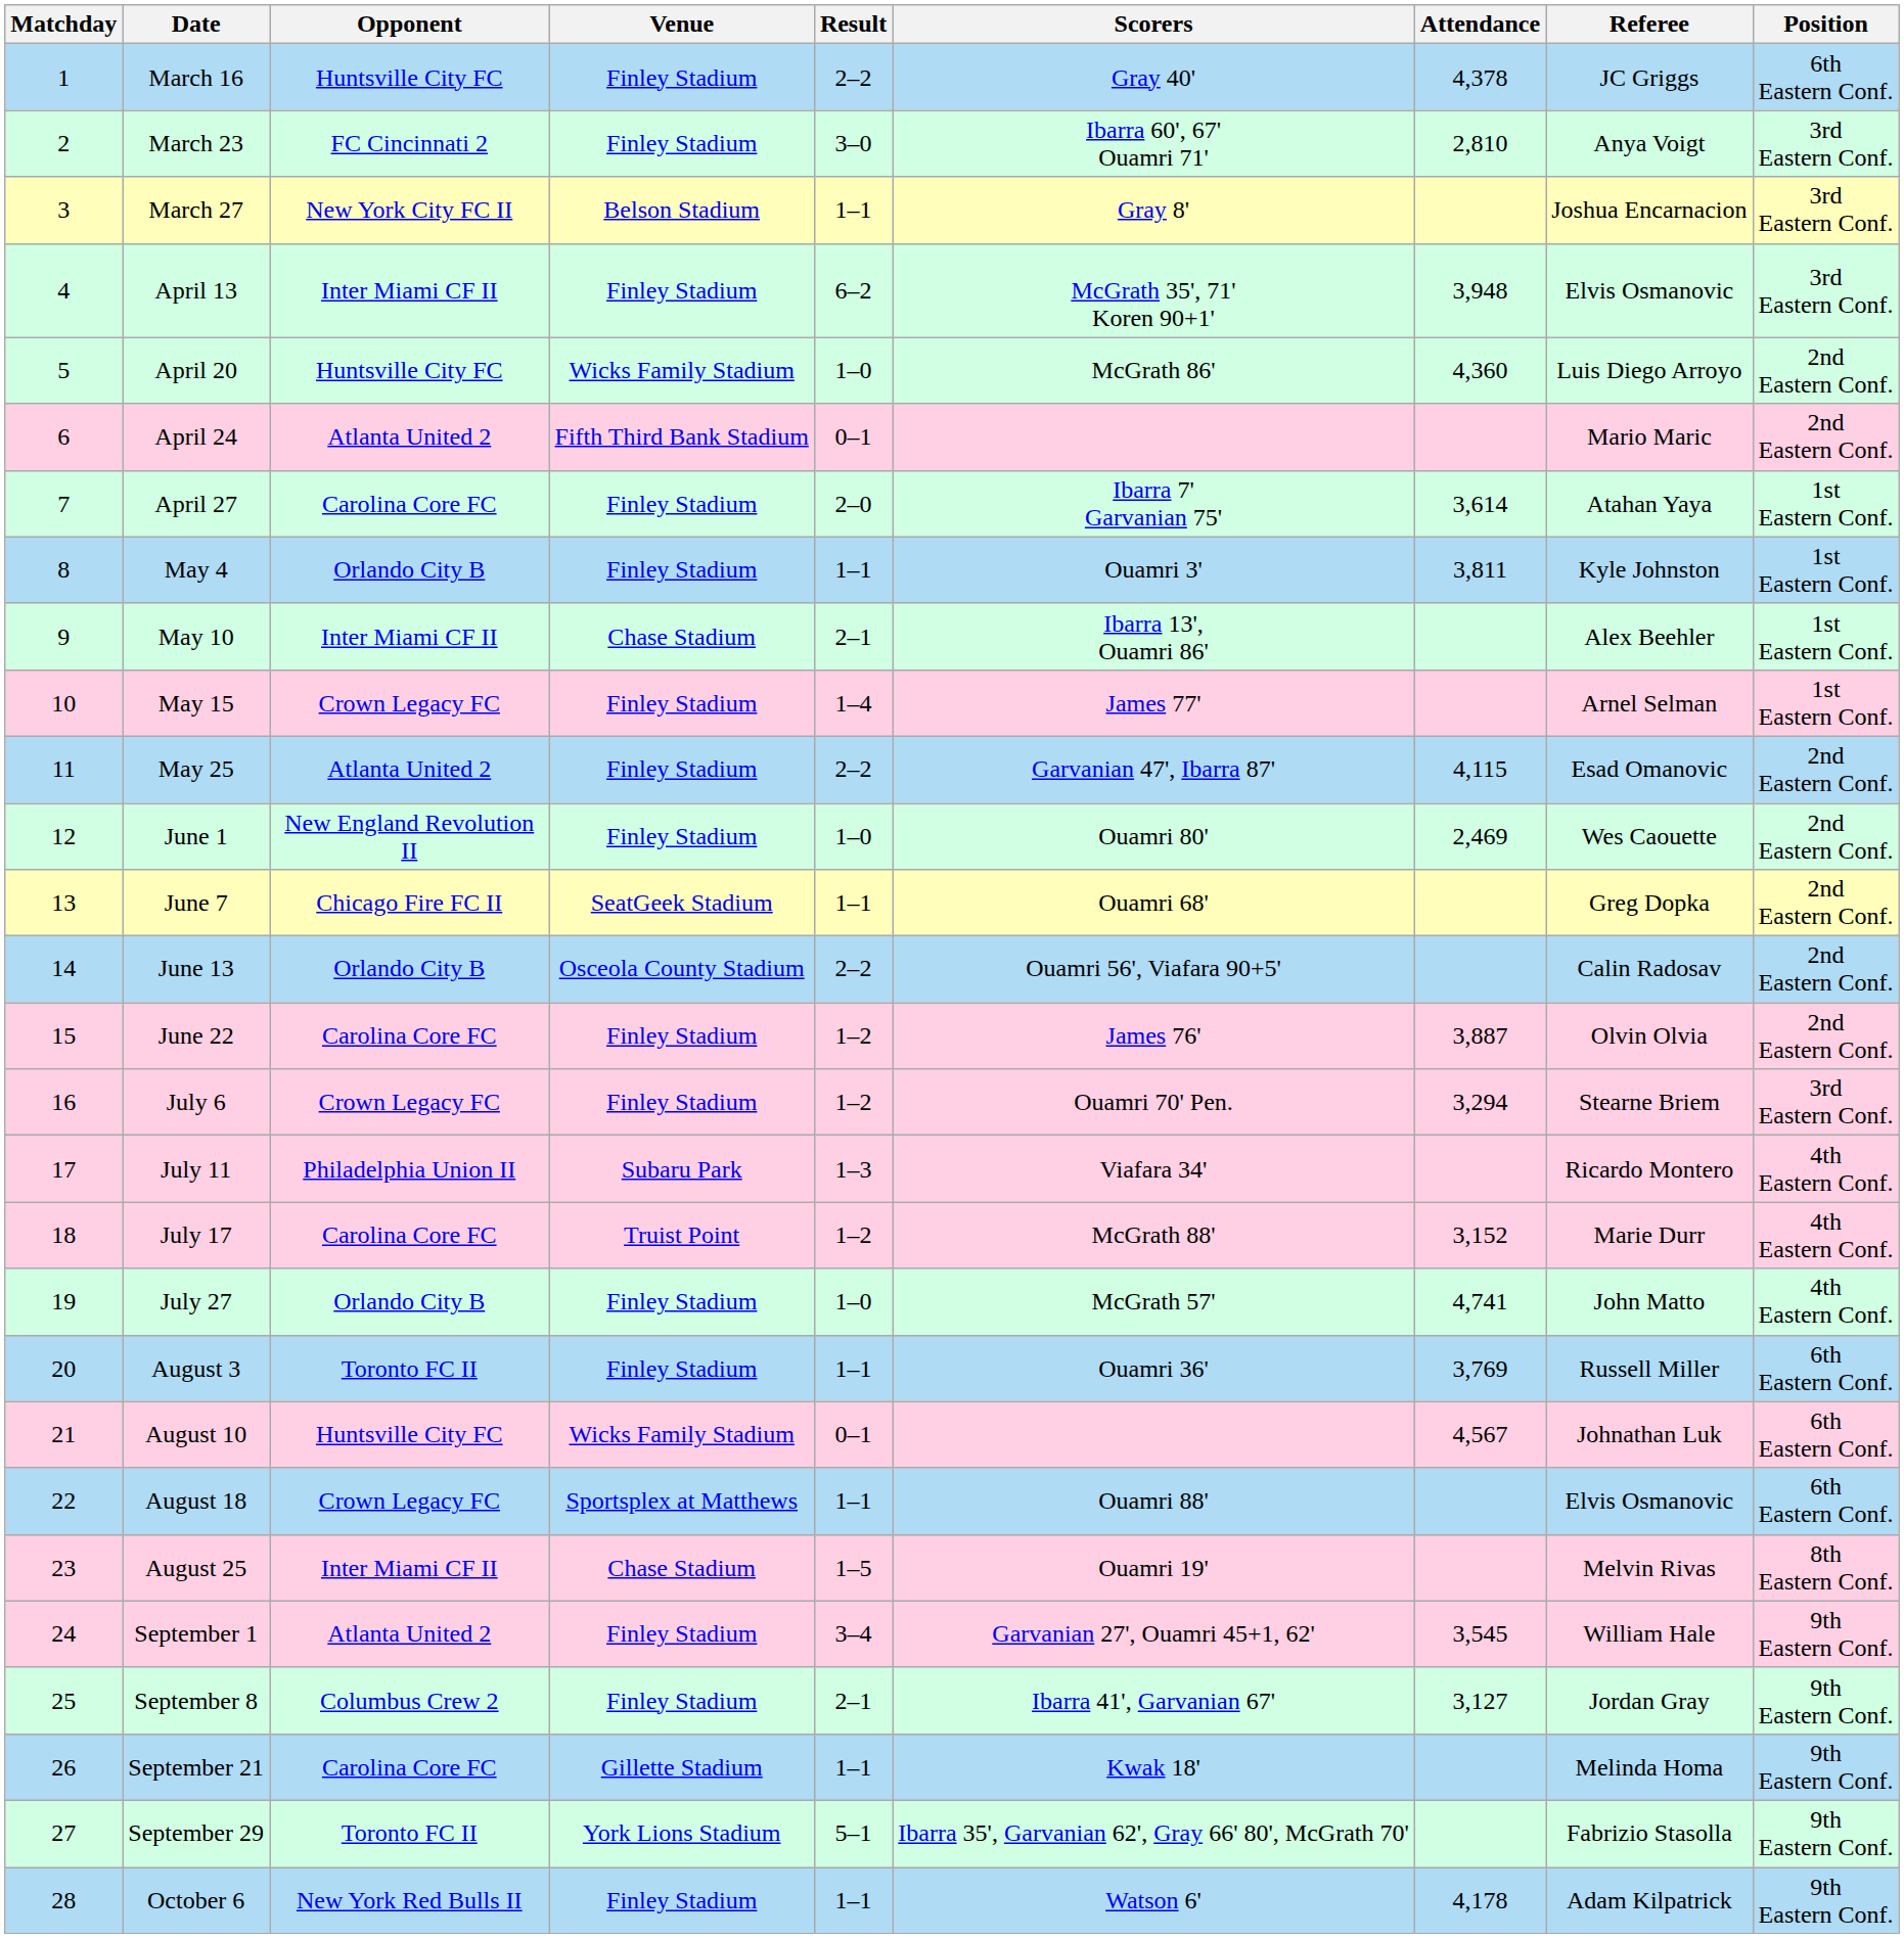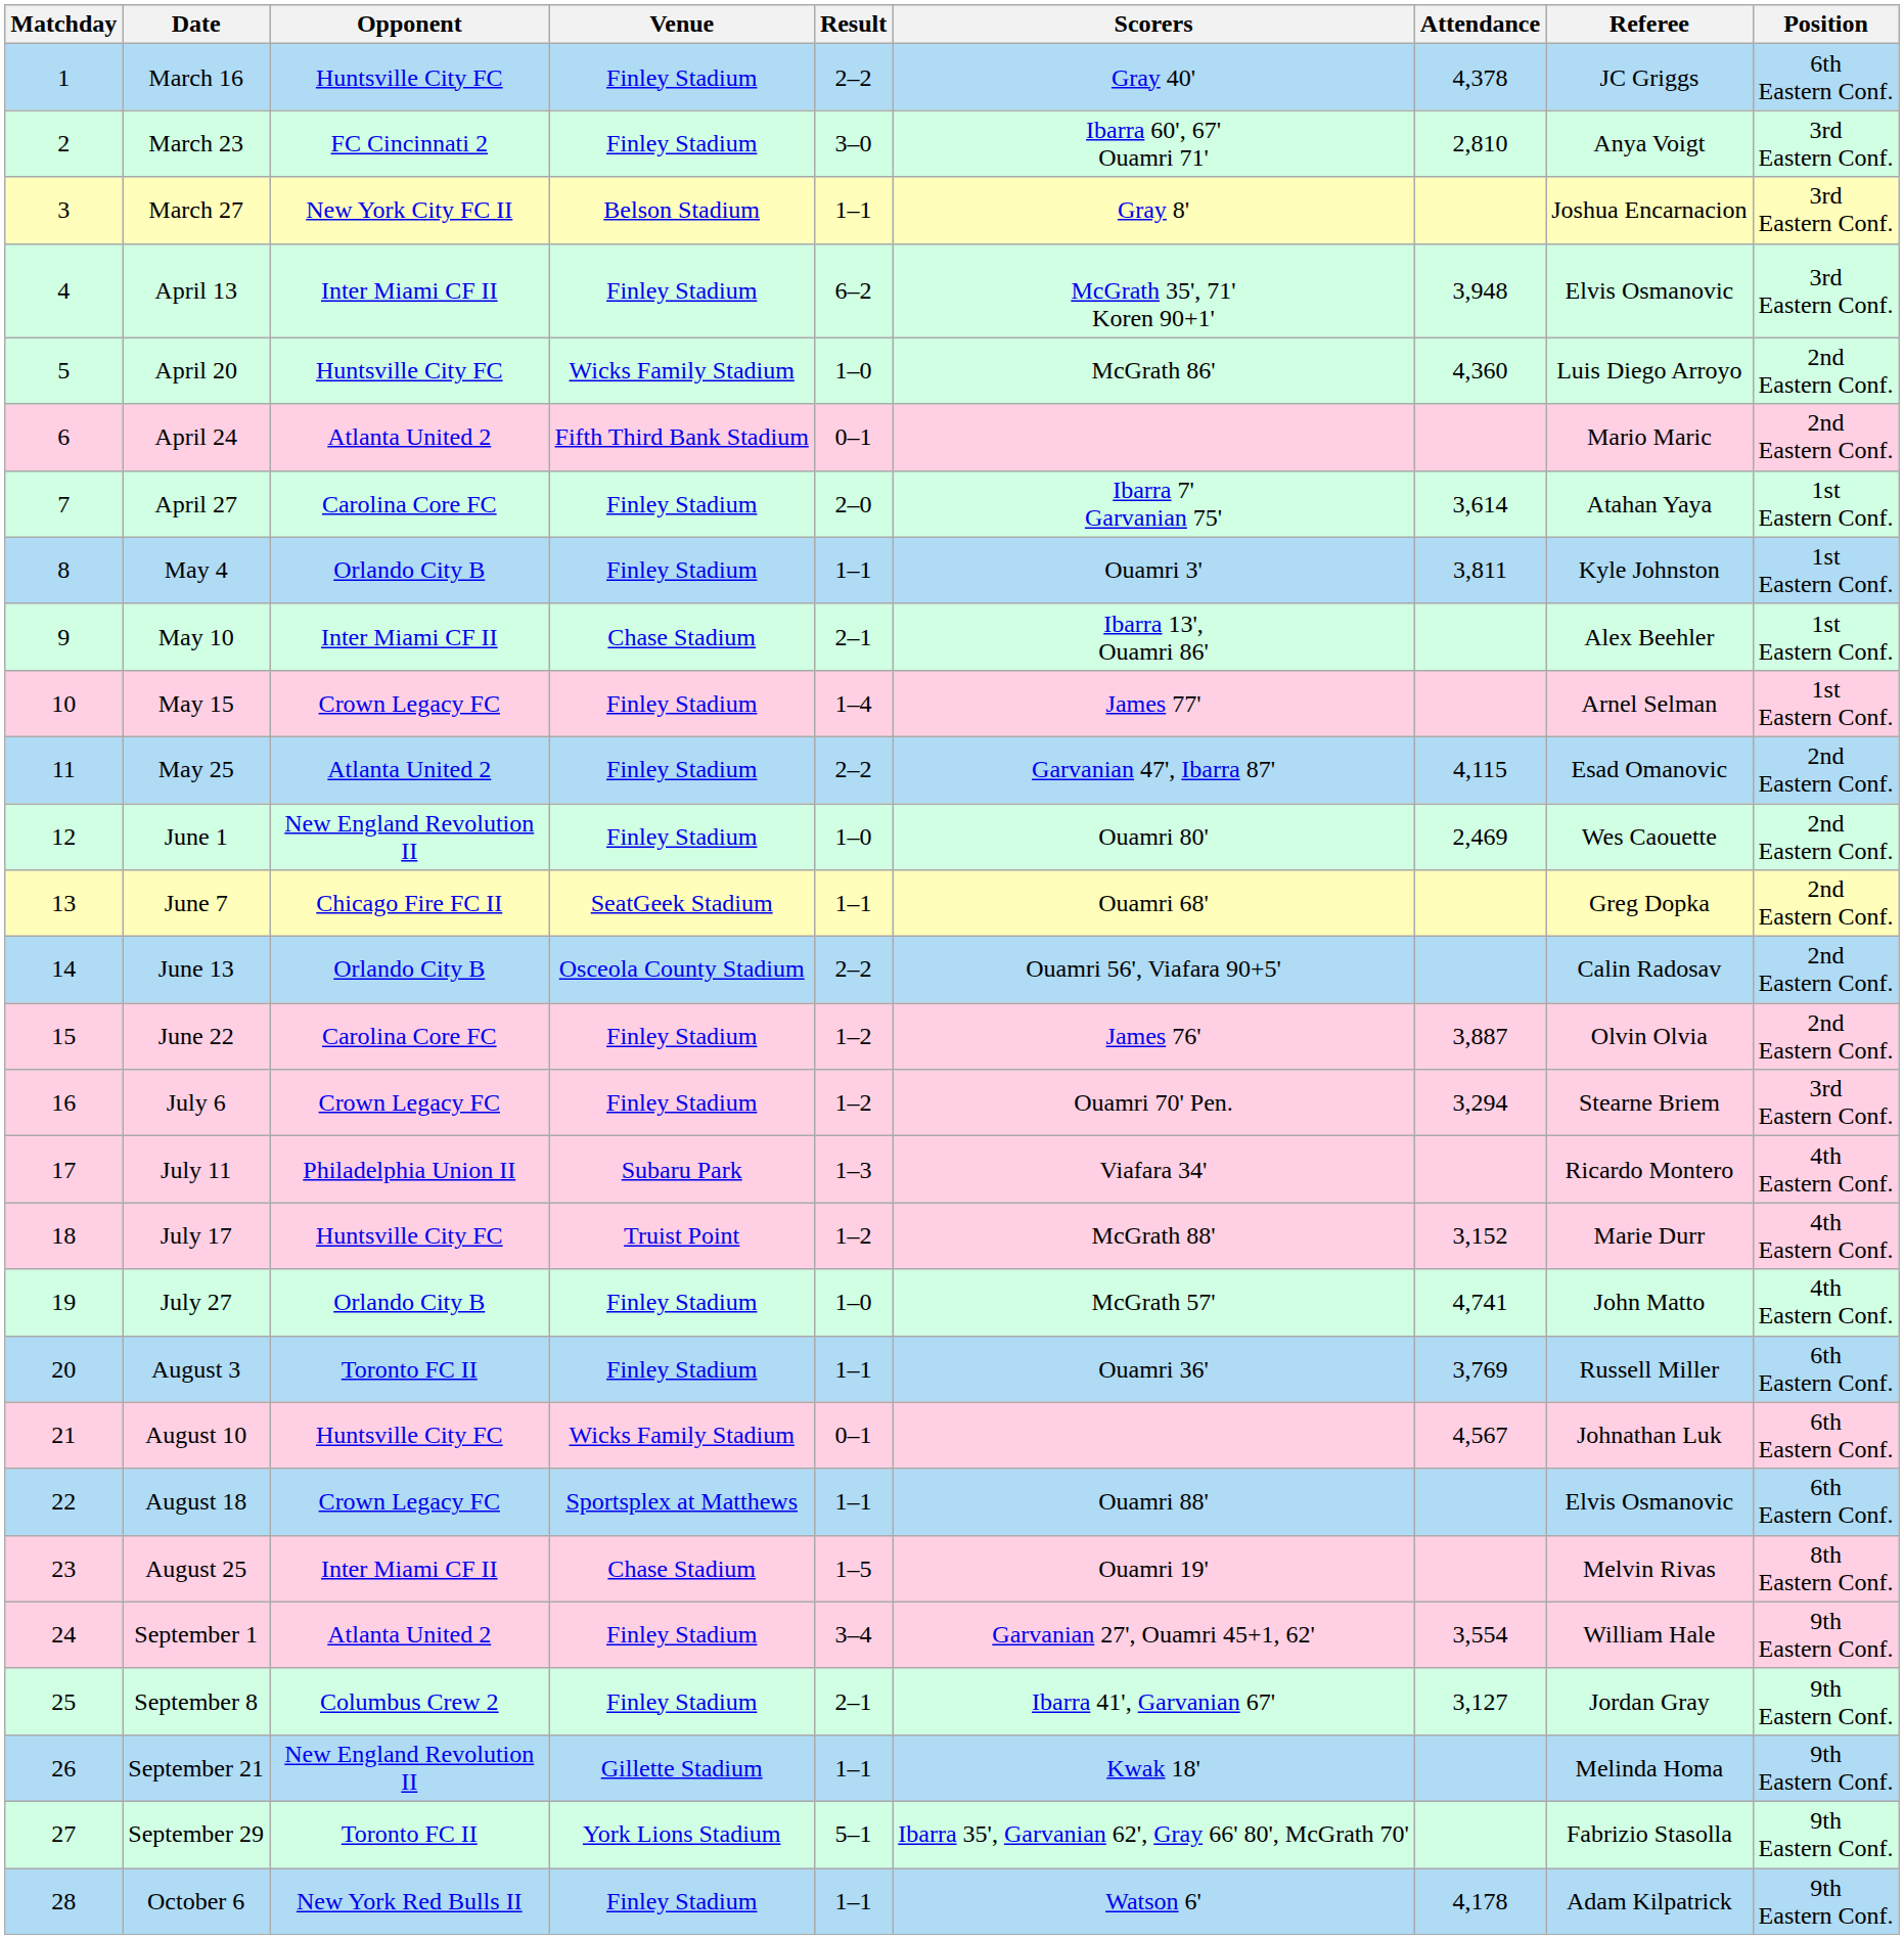 <table class="wikitable">
 <tr>
 <th>Matchday</th>
 <th>Date</th>
 <th width=175>Opponent</th>
 <th>Venue</th>
 <th>Result</th>
 <th>Scorers</th>
 <th>Attendance</th>
 <th>Referee</th>
 <th>Position</th>
 </tr>
 <tr bgcolor = AFDBF5>
 <td align="center">1</td>
 <td align="center">March 16</td>
 <td align="center"><a href='#'>Huntsville City FC</a></td>
 <td align="center"><a href='#'>Finley Stadium</a></td>
 <td align="center">2–2<br></td>
 <td align="center"><a href='#'>Gray</a> 40'<br></td>
 <td align="center">4,378</td>
 <td align="center">JC Griggs</td>
 <td align="center">6th<br>Eastern Conf.</td>
 </tr>
 <tr bgcolor = d0ffe3>
 <td align="center">2</td>
 <td align="center">March 23</td>
 <td align="center"><a href='#'>FC Cincinnati 2</a></td>
 <td align="center"><a href='#'>Finley Stadium</a></td>
 <td align="center">3–0</td>
 <td align="center"><a href='#'>Ibarra</a> 60', 67'<br>Ouamri 71'</td>
 <td align="center">2,810</td>
 <td align="center">Anya Voigt</td>
 <td align="center">3rd<br>Eastern Conf.</td>
 </tr>
 <tr bgcolor = ffffbb>
 <td align="center">3</td>
 <td align="center">March 27</td>
 <td align="center"><a href='#'>New York City FC II</a></td>
 <td align="center"><a href='#'>Belson Stadium</a></td>
 <td align="center">1–1<br></td>
 <td align="center"><a href='#'>Gray</a> 8'</td>
 <td align="center"></td>
 <td align="center">Joshua Encarnacion</td>
 <td align="center">3rd<br>Eastern Conf.</td>
 </tr>
 <tr bgcolor = d0ffe3>
 <td align="center">4</td>
 <td align="center">April 13</td>
 <td align="center"><a href='#'>Inter Miami CF II</a></td>
 <td align="center"><a href='#'>Finley Stadium</a></td>
 <td align="center">6–2</td>
 <td align="center"><br><a href='#'>McGrath</a> 35', 71'<br>Koren 90+1'</td>
 <td align="center">3,948</td>
 <td align="center">Elvis Osmanovic</td>
 <td align="center">3rd<br>Eastern Conf.</td>
 </tr>
 <tr bgcolor = d0ffe3>
 <td align="center">5</td>
 <td align="center">April 20</td>
 <td align="center"><a href='#'>Huntsville City FC</a></td>
 <td align="center"><a href='#'>Wicks Family Stadium</a></td>
 <td align="center">1–0</td>
 <td align="center">McGrath 86'</td>
 <td align="center">4,360</td>
 <td align="center">Luis Diego Arroyo</td>
 <td align="center">2nd<br>Eastern Conf.</td>
 </tr>
 <tr bgcolor = ffd0e3>
 <td align="center">6</td>
 <td align="center">April 24</td>
 <td align="center"><a href='#'>Atlanta United 2</a></td>
 <td align="center"><a href='#'>Fifth Third Bank Stadium</a></td>
 <td align="center">0–1</td>
 <td align="center"></td>
 <td align="center"></td>
 <td align="center">Mario Maric</td>
 <td align="center">2nd<br>Eastern Conf.</td>
 </tr>
 <tr bgcolor = d0ffe3>
 <td align="center">7</td>
 <td align="center">April 27</td>
 <td align="center"><a href='#'>Carolina Core FC</a></td>
 <td align="center"><a href='#'>Finley Stadium</a></td>
 <td align="center">2–0</td>
 <td align="center"><a href='#'>Ibarra</a> 7'<br><a href='#'>Garvanian</a> 75'</td>
 <td align="center">3,614</td>
 <td align="center">Atahan Yaya</td>
 <td align="center">1st<br>Eastern Conf.</td>
 </tr>
 <tr bgcolor = AFDBF5>
 <td align="center">8</td>
 <td align="center">May 4</td>
 <td align="center"><a href='#'>Orlando City B</a></td>
 <td align="center"><a href='#'>Finley Stadium</a></td>
 <td align="center">1–1<br></td>
 <td align="center">Ouamri 3'</td>
 <td align="center">3,811</td>
 <td align="center">Kyle Johnston</td>
 <td align="center">1st<br>Eastern Conf.</td>
 </tr>
 <tr bgcolor = d0ffe3>
 <td align="center">9</td>
 <td align="center">May 10</td>
 <td align="center"><a href='#'>Inter Miami CF II</a></td>
 <td align="center"><a href='#'>Chase Stadium</a></td>
 <td align="center">2–1</td>
 <td align="center"><a href='#'>Ibarra</a> 13',<br>Ouamri 86'</td>
 <td align="center"></td>
 <td align="center">Alex Beehler</td>
 <td align="center">1st<br>Eastern Conf.</td>
 </tr>
 <tr bgcolor = ffd0e3>
 <td align="center">10</td>
 <td align="center">May 15</td>
 <td align="center"><a href='#'>Crown Legacy FC</a></td>
 <td align="center"><a href='#'>Finley Stadium</a></td>
 <td align="center">1–4</td>
 <td align="center"><a href='#'>James</a> 77'</td>
 <td align="center"></td>
 <td align="center">Arnel Selman</td>
 <td align="center">1st<br>Eastern Conf.</td>
 </tr>
 <tr bgcolor = AFDBF5>
 <td align="center">11</td>
 <td align="center">May 25</td>
 <td align="center"><a href='#'>Atlanta United 2</a></td>
 <td align="center"><a href='#'>Finley Stadium</a></td>
 <td align="center">2–2<br></td>
 <td align="center"><a href='#'>Garvanian</a> 47', <a href='#'>Ibarra</a> 87'</td>
 <td align="center">4,115</td>
 <td align="center">Esad Omanovic</td>
 <td align="center">2nd<br>Eastern Conf.</td>
 </tr>
 <tr bgcolor = d0ffe3>
 <td align="center">12</td>
 <td align="center">June 1</td>
 <td align="center"><a href='#'>New England Revolution II</a></td>
 <td align="center"><a href='#'>Finley Stadium</a></td>
 <td align="center">1–0</td>
 <td align="center">Ouamri 80'</td>
 <td align="center">2,469</td>
 <td align="center">Wes Caouette</td>
 <td align="center">2nd<br>Eastern Conf.</td>
 </tr>
 <tr bgcolor = ffffbb>
 <td align="center">13</td>
 <td align="center">June 7</td>
 <td align="center"><a href='#'>Chicago Fire FC II</a></td>
 <td align="center"><a href='#'>SeatGeek Stadium</a></td>
 <td align="center">1–1 <br></td>
 <td align="center">Ouamri 68'</td>
 <td align="center"></td>
 <td align="center">Greg Dopka</td>
 <td align="center">2nd<br>Eastern Conf.</td>
 </tr>
 <tr bgcolor = AFDBF5>
 <td align="center">14</td>
 <td align="center">June 13</td>
 <td align="center"><a href='#'>Orlando City B</a></td>
 <td align="center"><a href='#'>Osceola County Stadium</a></td>
 <td align="center">2–2 <br></td>
 <td align="center">Ouamri 56', Viafara 90+5'</td>
 <td align="center"></td>
 <td align="center">Calin Radosav</td>
 <td align="center">2nd<br>Eastern Conf.</td>
 </tr>
 <tr bgcolor = ffd0e3>
 <td align="center">15</td>
 <td align="center">June 22</td>
 <td align="center"><a href='#'>Carolina Core FC</a></td>
 <td align="center"><a href='#'>Finley Stadium</a></td>
 <td align="center">1–2</td>
 <td align="center"><a href='#'>James</a> 76'</td>
 <td align="center">3,887</td>
 <td align="center">Olvin Olvia</td>
 <td align="center">2nd<br>Eastern Conf.</td>
 </tr>
 <tr bgcolor = ffd0e3>
 <td align="center">16</td>
 <td align="center">July 6</td>
 <td align="center"><a href='#'>Crown Legacy FC</a></td>
 <td align="center"><a href='#'>Finley Stadium</a></td>
 <td align="center">1–2</td>
 <td align="center">Ouamri 70' Pen.</td>
 <td align="center">3,294</td>
 <td align="center">Stearne Briem</td>
 <td align="center">3rd<br>Eastern Conf.</td>
 </tr>
 <tr bgcolor = ffd0e3>
 <td align="center">17</td>
 <td align="center">July 11</td>
 <td align="center"><a href='#'>Philadelphia Union II</a></td>
 <td align="center"><a href='#'>Subaru Park</a></td>
 <td align="center">1–3</td>
 <td align="center">Viafara 34'</td>
 <td align="center"></td>
 <td align="center">Ricardo Montero</td>
 <td align="center">4th<br>Eastern Conf.</td>
 </tr>
 <tr bgcolor = ffd0e3>
 <td align="center">18</td>
 <td align="center">July 17</td>
-<td align="center"><a href='#'>Carolina Core FC</a></td>
+<td align="center"><a href='#'>Huntsville City FC</a></td>
 <td align="center"><a href='#'>Truist Point</a></td>
 <td align="center">1–2</td>
 <td align="center">McGrath 88'</td>
 <td align="center">3,152</td>
 <td align="center">Marie Durr</td>
 <td align="center">4th<br>Eastern Conf.</td>
 </tr>
 <tr bgcolor = d0ffe3>
 <td align="center">19</td>
 <td align="center">July 27</td>
 <td align="center"><a href='#'>Orlando City B</a></td>
 <td align="center"><a href='#'>Finley Stadium</a></td>
 <td align="center">1–0</td>
 <td align="center">McGrath 57'</td>
 <td align="center">4,741</td>
 <td align="center">John Matto</td>
 <td align="center">4th<br>Eastern Conf.</td>
 </tr>
 <tr bgcolor = AFDBF5>
 <td align="center">20</td>
 <td align="center">August 3</td>
 <td align="center"><a href='#'>Toronto FC II</a></td>
 <td align="center"><a href='#'>Finley Stadium</a></td>
 <td align="center">1–1 </td>
 <td align="center">Ouamri 36'</td>
 <td align="center">3,769</td>
 <td align="center">Russell Miller</td>
 <td align="center">6th<br>Eastern Conf.</td>
 </tr>
 <tr bgcolor = ffd0e3>
 <td align="center">21</td>
 <td align="center">August 10</td>
 <td align="center"><a href='#'>Huntsville City FC</a></td>
 <td align="center"><a href='#'>Wicks Family Stadium</a></td>
 <td align="center">0–1</td>
 <td align="center"></td>
 <td align="center">4,567</td>
 <td align="center">Johnathan Luk</td>
 <td align="center">6th<br>Eastern Conf.</td>
 </tr>
 <tr bgcolor = AFDBF5>
 <td align="center">22</td>
 <td align="center">August 18</td>
 <td align="center"><a href='#'>Crown Legacy FC</a></td>
 <td align="center"><a href='#'>Sportsplex at Matthews</a></td>
 <td align="center">1–1 </td>
 <td align="center">Ouamri 88'</td>
 <td align="center"></td>
 <td align="center">Elvis Osmanovic</td>
 <td align="center">6th<br>Eastern Conf.</td>
 </tr>
 <tr bgcolor = ffd0e3>
 <td align="center">23</td>
 <td align="center">August 25</td>
 <td align="center"><a href='#'>Inter Miami CF II</a></td>
 <td align="center"><a href='#'>Chase Stadium</a></td>
 <td align="center">1–5</td>
 <td align="center">Ouamri 19'</td>
 <td align="center"></td>
 <td align="center">Melvin Rivas</td>
 <td align="center">8th<br>Eastern Conf.</td>
 </tr>
 <tr bgcolor = ffd0e3>
 <td align="center">24</td>
 <td align="center">September 1</td>
 <td align="center"><a href='#'>Atlanta United 2</a></td>
 <td align="center"><a href='#'>Finley Stadium</a></td>
 <td align="center">3–4</td>
 <td align="center"><a href='#'>Garvanian</a> 27', Ouamri 45+1, 62'</td>
-<td align="center">3,545</td>
+<td align="center">3,554</td>
 <td align="center">William Hale</td>
 <td align="center">9th<br>Eastern Conf.</td>
 </tr>
 <tr bgcolor = d0ffe3>
 <td align="center">25</td>
 <td align="center">September 8</td>
 <td align="center"><a href='#'>Columbus Crew 2</a></td>
 <td align="center"><a href='#'>Finley Stadium</a></td>
 <td align="center">2–1</td>
 <td align="center"><a href='#'>Ibarra</a> 41', <a href='#'>Garvanian</a> 67'</td>
 <td align="center">3,127</td>
 <td align="center">Jordan Gray</td>
 <td align="center">9th<br>Eastern Conf.</td>
 </tr>
 <tr bgcolor = AFDBF5>
 <td align="center">26</td>
 <td align="center">September 21</td>
-<td align="center"><a href='#'>Carolina Core FC</a></td>
+<td align="center"><a href='#'>New England Revolution II</a></td>
 <td align="center"><a href='#'>Gillette Stadium</a></td>
 <td align="center">1–1 </td>
 <td align="center"><a href='#'>Kwak</a> 18'</td>
 <td align="center"></td>
 <td align="center">Melinda Homa</td>
 <td align="center">9th<br>Eastern Conf.</td>
 </tr>
 <tr bgcolor = d0ffe3>
 <td align="center">27</td>
 <td align="center">September 29</td>
 <td align="center"><a href='#'>Toronto FC II</a></td>
 <td align="center"><a href='#'>York Lions Stadium</a></td>
 <td align="center">5–1</td>
 <td align="center"><a href='#'>Ibarra</a> 35', <a href='#'>Garvanian</a> 62', <a href='#'>Gray</a> 66' 80', McGrath 70'</td>
 <td align="center"></td>
 <td align="center">Fabrizio Stasolla</td>
 <td align="center">9th<br>Eastern Conf.</td>
 </tr>
 <tr bgcolor = AFDBF5>
 <td align="center">28</td>
 <td align="center">October 6</td>
 <td align="center"><a href='#'>New York Red Bulls II</a></td>
 <td align="center"><a href='#'>Finley Stadium</a></td>
 <td align="center">1–1 </td>
 <td align="center"><a href='#'>Watson</a> 6'</td>
 <td align="center">4,178</td>
 <td align="center">Adam Kilpatrick</td>
 <td align="center">9th<br>Eastern Conf.</td>
 </tr>
 </table>
